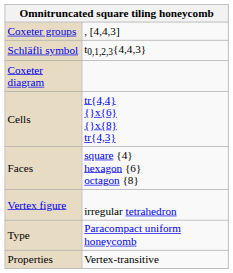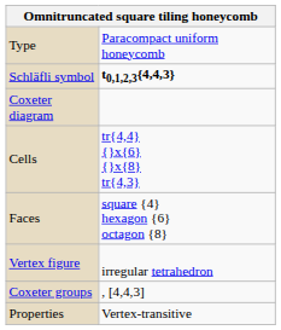 <table class="wikitable" align="right" style="margin-left:10px" width="320">
 <tr>
 <th bgcolor=#e7dcc3 colspan=2>Omnitruncated square tiling honeycomb</th>
 </tr>
 <tr>
-<td bgcolor=#e7dcc3><a href='#'>Coxeter groups</a></td>
-<td>, [4,4,3]</td>
+<td bgcolor=#e7dcc3>Type</td>
+<td><a href='#'>Paracompact uniform honeycomb</a></td>
 </tr>
 <tr>
 <td bgcolor=#e7dcc3><a href='#'>Schläfli symbol</a></td>
-<td>t<sub>0,1,2,3</sub>{4,4,3}</td>
+<td><strong>t<sub>0,1,2,3</sub>{4,4,3}</strong></td>
 </tr>
 <tr>
 <td bgcolor=#e7dcc3><a href='#'>Coxeter diagram</a></td>
 <td></td>
 </tr>
 <tr>
 <td bgcolor=#e7dcc3>Cells</td>
 <td><a href='#'>tr{4,4}</a> <br><a href='#'>{}x{6}</a> <br><a href='#'>{}x{8}</a> <br><a href='#'>tr{4,3}</a> </td>
 </tr>
 <tr>
 <td bgcolor=#e7dcc3>Faces</td>
 <td><a href='#'>square</a> {4}<br><a href='#'>hexagon</a> {6}<br><a href='#'>octagon</a> {8}</td>
 </tr>
 <tr>
 <td bgcolor=#e7dcc3><a href='#'>Vertex figure</a></td>
 <td><br>irregular <a href='#'>tetrahedron</a></td>
 </tr>
 <tr>
-<td bgcolor=#e7dcc3>Type</td>
-<td><a href='#'>Paracompact uniform honeycomb</a></td>
+<td bgcolor=#e7dcc3><a href='#'>Coxeter groups</a></td>
+<td>, [4,4,3]</td>
 </tr>
 <tr>
 <td bgcolor=#e7dcc3>Properties</td>
 <td>Vertex-transitive</td>
 </tr>
 </table>
